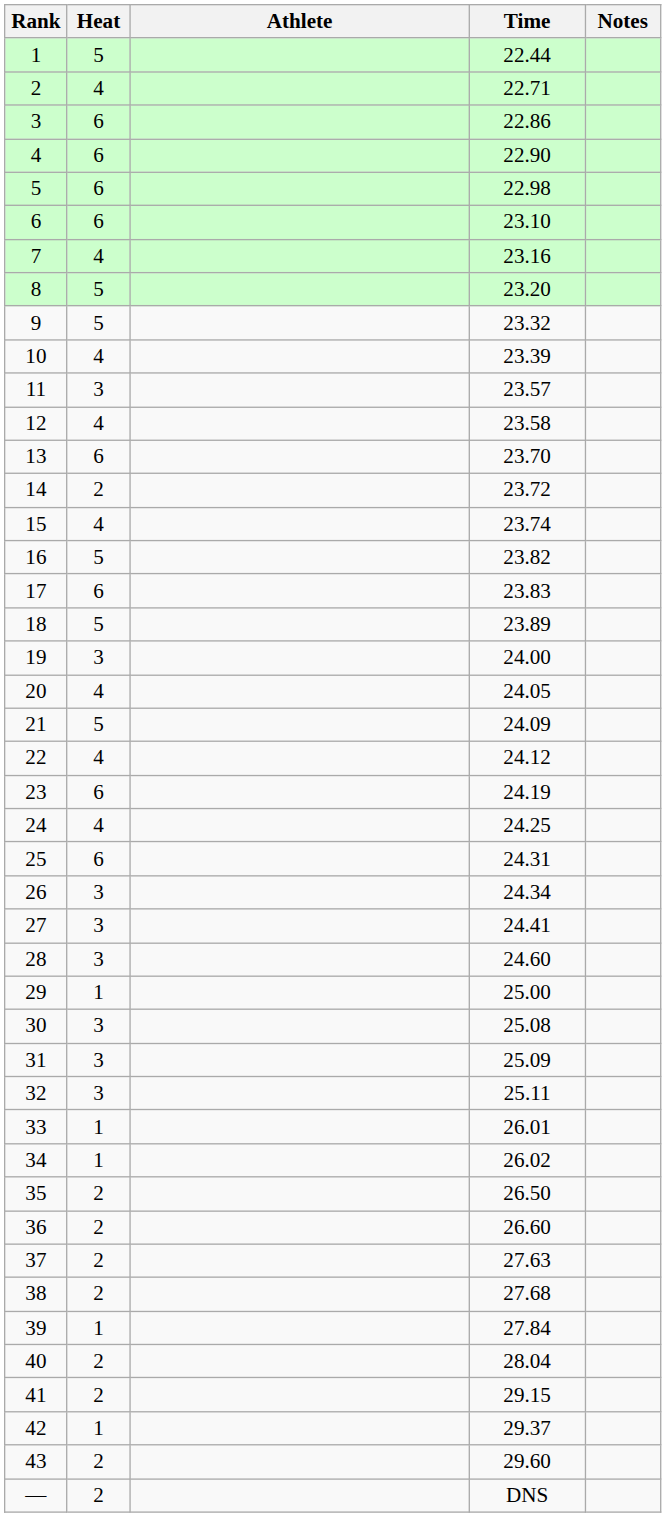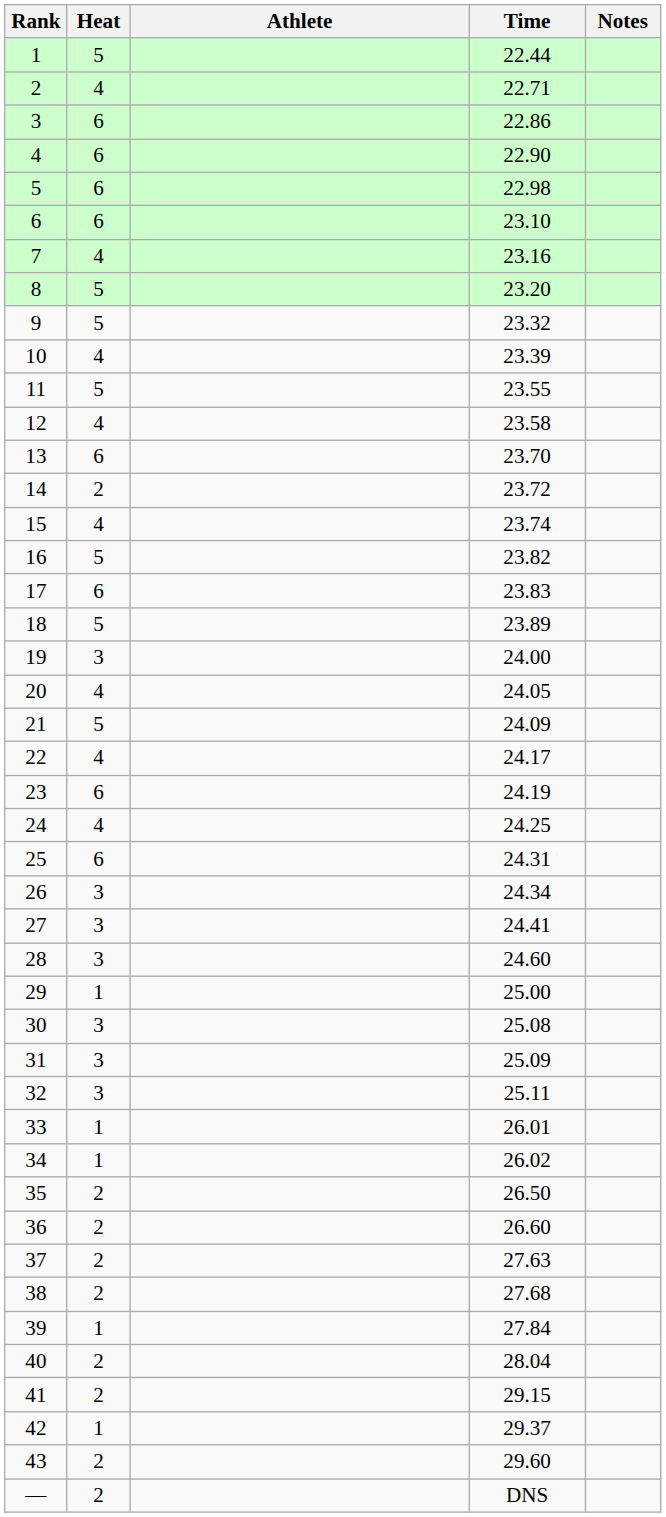 <table class="wikitable" style="text-align:center">
 <tr>
 <th width=40>Rank</th>
 <th width=40>Heat</th>
 <th width=250>Athlete</th>
 <th width=80>Time</th>
 <th width=50>Notes</th>
 </tr>
 <tr bgcolor=ccffcc>
 <td>1</td>
 <td>5</td>
 <td align=left></td>
 <td>22.44</td>
 <td></td>
 </tr>
 <tr bgcolor=ccffcc>
 <td>2</td>
 <td>4</td>
 <td align=left></td>
 <td>22.71</td>
 <td></td>
 </tr>
 <tr bgcolor=ccffcc>
 <td>3</td>
 <td>6</td>
 <td align=left></td>
 <td>22.86</td>
 <td></td>
 </tr>
 <tr bgcolor=ccffcc>
 <td>4</td>
 <td>6</td>
 <td align=left></td>
 <td>22.90</td>
 <td></td>
 </tr>
 <tr bgcolor=ccffcc>
 <td>5</td>
 <td>6</td>
 <td align=left></td>
 <td>22.98</td>
 <td></td>
 </tr>
 <tr bgcolor=ccffcc>
 <td>6</td>
 <td>6</td>
 <td align=left></td>
 <td>23.10</td>
 <td></td>
 </tr>
 <tr bgcolor=ccffcc>
 <td>7</td>
 <td>4</td>
 <td align=left></td>
 <td>23.16</td>
 <td></td>
 </tr>
 <tr bgcolor=ccffcc>
 <td>8</td>
 <td>5</td>
 <td align=left></td>
 <td>23.20</td>
 <td></td>
 </tr>
 <tr>
 <td>9</td>
 <td>5</td>
 <td align=left></td>
 <td>23.32</td>
 <td></td>
 </tr>
 <tr>
 <td>10</td>
 <td>4</td>
 <td align=left></td>
 <td>23.39</td>
 <td></td>
 </tr>
 <tr>
 <td>11</td>
-<td>3</td>
+<td>5</td>
 <td align=left></td>
-<td>23.57</td>
+<td>23.55</td>
 <td></td>
 </tr>
 <tr>
 <td>12</td>
 <td>4</td>
 <td align=left></td>
 <td>23.58</td>
 <td></td>
 </tr>
 <tr>
 <td>13</td>
 <td>6</td>
 <td align=left></td>
 <td>23.70</td>
 <td></td>
 </tr>
 <tr>
 <td>14</td>
 <td>2</td>
 <td align=left></td>
 <td>23.72</td>
 <td></td>
 </tr>
 <tr>
 <td>15</td>
 <td>4</td>
 <td align=left></td>
 <td>23.74</td>
 <td></td>
 </tr>
 <tr>
 <td>16</td>
 <td>5</td>
 <td align=left></td>
 <td>23.82</td>
 <td></td>
 </tr>
 <tr>
 <td>17</td>
 <td>6</td>
 <td align=left></td>
 <td>23.83</td>
 <td></td>
 </tr>
 <tr>
 <td>18</td>
 <td>5</td>
 <td align=left></td>
 <td>23.89</td>
 <td></td>
 </tr>
 <tr>
 <td>19</td>
 <td>3</td>
 <td align=left></td>
 <td>24.00</td>
 <td></td>
 </tr>
 <tr>
 <td>20</td>
 <td>4</td>
 <td align=left></td>
 <td>24.05</td>
 <td></td>
 </tr>
 <tr>
 <td>21</td>
 <td>5</td>
 <td align=left></td>
 <td>24.09</td>
 <td></td>
 </tr>
 <tr>
 <td>22</td>
 <td>4</td>
 <td align=left></td>
-<td>24.12</td>
+<td>24.17</td>
 <td></td>
 </tr>
 <tr>
 <td>23</td>
 <td>6</td>
 <td align=left></td>
 <td>24.19</td>
 <td></td>
 </tr>
 <tr>
 <td>24</td>
 <td>4</td>
 <td align=left></td>
 <td>24.25</td>
 <td></td>
 </tr>
 <tr>
 <td>25</td>
 <td>6</td>
 <td align=left></td>
 <td>24.31</td>
 <td></td>
 </tr>
 <tr>
 <td>26</td>
 <td>3</td>
 <td align=left></td>
 <td>24.34</td>
 <td></td>
 </tr>
 <tr>
 <td>27</td>
 <td>3</td>
 <td align=left></td>
 <td>24.41</td>
 <td></td>
 </tr>
 <tr>
 <td>28</td>
 <td>3</td>
 <td align=left></td>
 <td>24.60</td>
 <td></td>
 </tr>
 <tr>
 <td>29</td>
 <td>1</td>
 <td align=left></td>
 <td>25.00</td>
 <td></td>
 </tr>
 <tr>
 <td>30</td>
 <td>3</td>
 <td align=left></td>
 <td>25.08</td>
 <td></td>
 </tr>
 <tr>
 <td>31</td>
 <td>3</td>
 <td align=left></td>
 <td>25.09</td>
 <td></td>
 </tr>
 <tr>
 <td>32</td>
 <td>3</td>
 <td align=left></td>
 <td>25.11</td>
 <td></td>
 </tr>
 <tr>
 <td>33</td>
 <td>1</td>
 <td align=left></td>
 <td>26.01</td>
 <td></td>
 </tr>
 <tr>
 <td>34</td>
 <td>1</td>
 <td align=left></td>
 <td>26.02</td>
 <td></td>
 </tr>
 <tr>
 <td>35</td>
 <td>2</td>
 <td align=left></td>
 <td>26.50</td>
 <td></td>
 </tr>
 <tr>
 <td>36</td>
 <td>2</td>
 <td align=left></td>
 <td>26.60</td>
 <td></td>
 </tr>
 <tr>
 <td>37</td>
 <td>2</td>
 <td align=left></td>
 <td>27.63</td>
 <td></td>
 </tr>
 <tr>
 <td>38</td>
 <td>2</td>
 <td align=left></td>
 <td>27.68</td>
 <td></td>
 </tr>
 <tr>
 <td>39</td>
 <td>1</td>
 <td align=left></td>
 <td>27.84</td>
 <td></td>
 </tr>
 <tr>
 <td>40</td>
 <td>2</td>
 <td align=left></td>
 <td>28.04</td>
 <td></td>
 </tr>
 <tr>
 <td>41</td>
 <td>2</td>
 <td align=left></td>
 <td>29.15</td>
 <td></td>
 </tr>
 <tr>
 <td>42</td>
 <td>1</td>
 <td align=left></td>
 <td>29.37</td>
 <td></td>
 </tr>
 <tr>
 <td>43</td>
 <td>2</td>
 <td align=left></td>
 <td>29.60</td>
 <td></td>
 </tr>
 <tr>
 <td>—</td>
 <td>2</td>
 <td align=left></td>
 <td>DNS</td>
 <td></td>
 </tr>
 </table>
